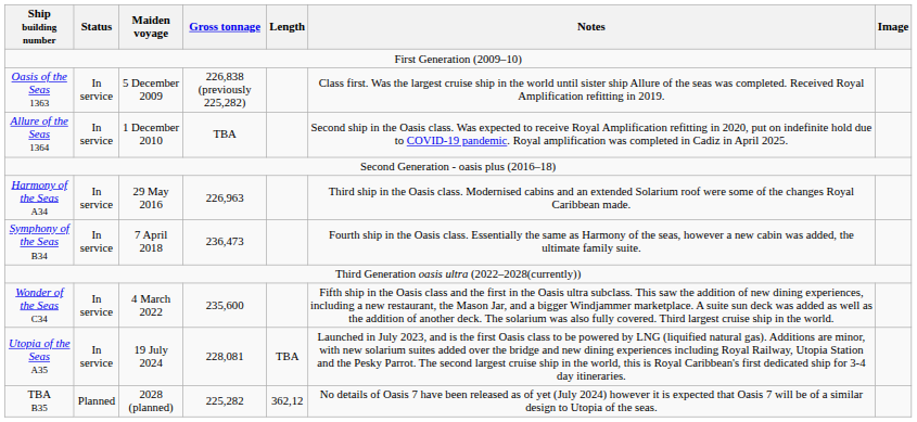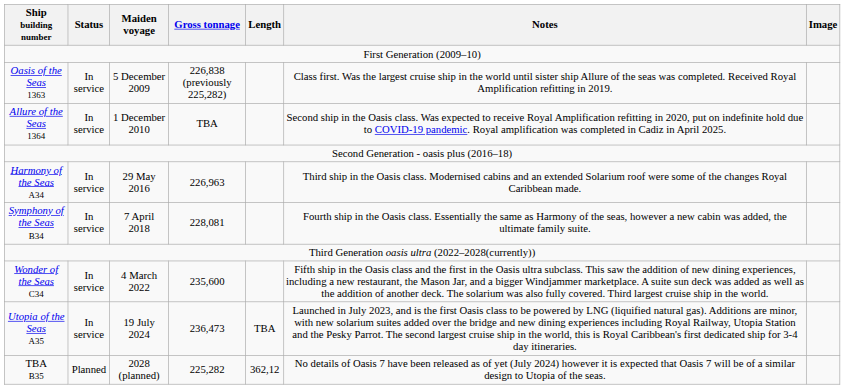 <table class="wikitable sortable" style="text-align:center;">
 <tr>
 <th>Ship<br><small>building number</small></th>
 <th>Status</th>
 <th>Maiden voyage</th>
 <th><a href='#'>Gross tonnage</a></th>
 <th>Length</th>
 <th>Notes</th>
 <th>Image</th>
 </tr>
 <tr>
 <td colspan="7">First Generation (2009–10)</td>
 </tr>
 <tr>
 <td><em><a href='#'>Oasis of the Seas</a></em><br><small>1363</small></td>
 <td>In service</td>
 <td>5 December 2009</td>
 <td>226,838 (previously 225,282)</td>
 <td></td>
 <td>Class first. Was the largest cruise ship in the world until sister ship Allure of the seas was completed. Received Royal Amplification refitting in 2019.</td>
 <td></td>
 </tr>
 <tr>
 <td><em><a href='#'>Allure of the Seas</a></em><br><small>1364</small></td>
 <td>In service</td>
 <td>1 December 2010</td>
 <td>TBA</td>
 <td></td>
 <td>Second ship in the Oasis class. Was expected to receive Royal Amplification refitting in 2020, put on indefinite hold due to <a href='#'>COVID-19 pandemic</a>. Royal amplification was completed in Cadiz in April 2025.</td>
 <td></td>
 </tr>
 <tr>
 <td colspan="7">Second Generation - oasis plus (2016–18)</td>
 </tr>
 <tr>
 <td><em><a href='#'>Harmony of the Seas</a></em><br><small>A34</small></td>
 <td>In service</td>
 <td>29 May 2016</td>
 <td>226,963</td>
 <td></td>
 <td>Third ship in the Oasis class. Modernised cabins and an extended Solarium roof were some of the changes Royal Caribbean made.</td>
 <td></td>
 </tr>
 <tr>
 <td><em><a href='#'>Symphony of the Seas</a></em><br><small>B34</small></td>
 <td>In service</td>
 <td>7 April 2018</td>
-<td>236,473</td>
+<td>228,081</td>
 <td></td>
 <td>Fourth ship in the Oasis class. Essentially the same as Harmony of the seas, however a new cabin was added, the ultimate family suite.</td>
 <td></td>
 </tr>
 <tr>
 <td colspan="7">Third Generation <em>oasis ultra</em> (2022–2028(currently))</td>
 </tr>
 <tr>
 <td><em><a href='#'>Wonder of the Seas</a></em><br><small>C34</small></td>
 <td>In service</td>
 <td>4 March 2022</td>
 <td>235,600</td>
 <td></td>
 <td>Fifth ship in the Oasis class and the first in the Oasis ultra subclass. This saw the addition of new dining experiences, including a new restaurant, the Mason Jar, and a bigger Windjammer marketplace. A suite sun deck was added as well as the addition of another deck. The solarium was also fully covered. Third largest cruise ship in the world.</td>
 <td></td>
 </tr>
 <tr>
 <td><em><a href='#'>Utopia of the Seas</a></em><br><small>A35</small></td>
 <td>In service</td>
 <td>19 July 2024</td>
-<td>228,081</td>
+<td>236,473</td>
 <td>TBA</td>
 <td>Launched in July 2023, and is the first Oasis class to be powered by LNG (liquified natural gas). Additions are minor, with new solarium suites added over the bridge and new dining experiences including Royal Railway, Utopia Station and the Pesky Parrot. The second largest cruise ship in the world, this is Royal Caribbean's first dedicated ship for 3-4 day itineraries.</td>
 <td></td>
 </tr>
 <tr>
 <td>TBA<br><small>B35</small></td>
 <td>Planned</td>
 <td>2028 (planned)</td>
 <td>225,282</td>
 <td>362,12</td>
 <td>No details of Oasis 7 have been released as of yet (July 2024) however it is expected that Oasis 7 will be of a similar design to Utopia of the seas.</td>
 <td></td>
 </tr>
 </table>
